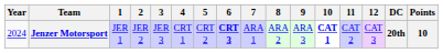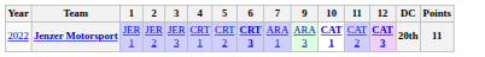 <table class="wikitable" style="text-align:center; font-size:85%">
 <tr>
 <th>Year</th>
 <th>Team</th>
 <th>1</th>
 <th>2</th>
 <th>3</th>
 <th>4</th>
 <th>5</th>
 <th>6</th>
 <th>7</th>
-<th>8</th>
 <th>9</th>
 <th>10</th>
 <th>11</th>
 <th>12</th>
 <th>DC</th>
 <th>Points</th>
 </tr>
 <tr>
-<td><a href='#'>2024</a></td>
+<td><a href='#'>2022</a></td>
 <th nowrap><a href='#'>Jenzer Motorsport</a></th>
 <td style="background:#CFCFFF;"><a href='#'>JER<br>1</a><br></td>
 <td style="background:#CFCFFF;"><a href='#'>JER<br>2</a><br></td>
 <td style="background:#CFCFFF;"><a href='#'>JER<br>3</a><br></td>
 <td style="background:#CFCFFF;"><a href='#'>CRT<br>1</a><br></td>
 <td style="background:#CFCFFF;"><a href='#'>CRT<br>2</a><br></td>
 <td style="background:#CFCFFF;"><strong><a href='#'>CRT<br>3</a><br></strong></td>
 <td style="background:#CFCFFF;"><a href='#'>ARA<br>1</a><br></td>
-<td style="background:#DFFFDF;"><a href='#'>ARA<br>2</a><br></td>
 <td style="background:#DFFFDF;"><a href='#'>ARA<br>3</a><br></td>
 <td style="background:#FFFFFF;"><strong><a href='#'>CAT<br>1</a></strong><br></td>
 <td style="background:#CFCFFF;"><a href='#'>CAT<br>2</a><br></td>
-<td style="background:#EFCFFF;"><a href='#'>CAT<br>3</a><br></td>
+<td style="background:#EFCFFF;"><strong><a href='#'>CAT<br>3</a><br></strong></td>
 <th style="background:#;">20th</th>
-<th style="background:#;">10</th>
+<th style="background:#;">11</th>
 </tr>
 </table>
